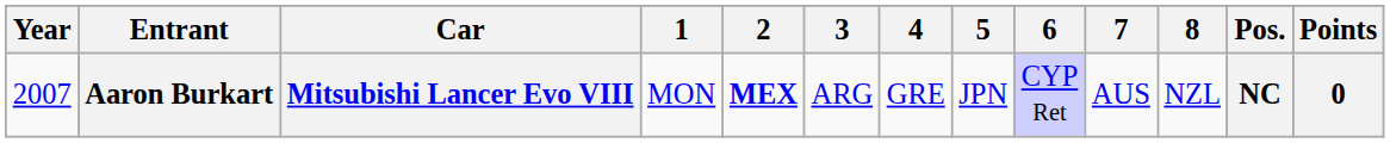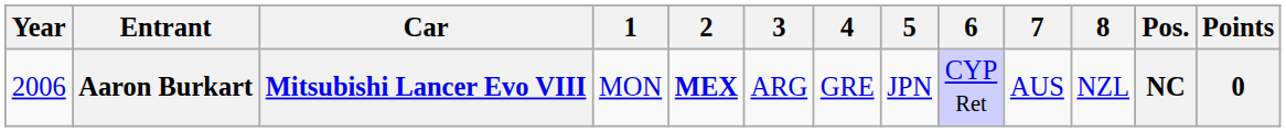 <table class="wikitable" border="1" style="text-align:center; font-size:85%;">
 <tr>
 <th>Year</th>
 <th>Entrant</th>
 <th>Car</th>
 <th>1</th>
 <th>2</th>
 <th>3</th>
 <th>4</th>
 <th>5</th>
 <th>6</th>
 <th>7</th>
 <th>8</th>
 <th>Pos.</th>
 <th>Points</th>
 </tr>
 <tr>
-<td><a href='#'>2007</a></td>
+<td><a href='#'>2006</a></td>
 <th nowrap>Aaron Burkart</th>
 <th nowrap><a href='#'>Mitsubishi Lancer Evo VIII</a></th>
 <td><a href='#'>MON</a></td>
 <td><strong><a href='#'>MEX</a></strong></td>
 <td><a href='#'>ARG</a></td>
 <td><a href='#'>GRE</a></td>
 <td><a href='#'>JPN</a></td>
 <td style="background:#CFCFFF;"><a href='#'>CYP</a><br><small>Ret</small></td>
 <td><a href='#'>AUS</a></td>
 <td><a href='#'>NZL</a></td>
 <th>NC</th>
 <th>0</th>
 </tr>
 </table>
